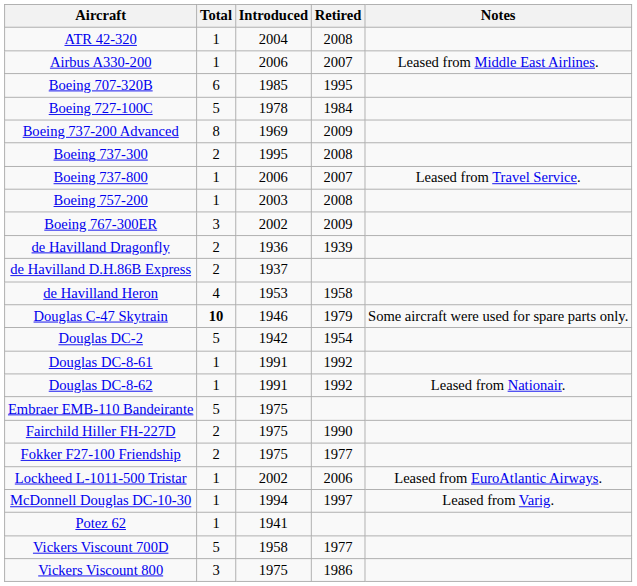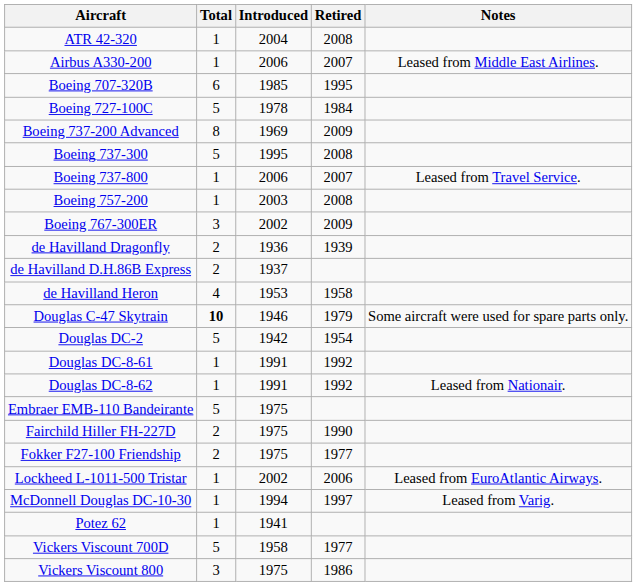 <table class="wikitable" style="margin:0.5em auto; text-align:center">
 <tr>
 <th>Aircraft</th>
 <th>Total</th>
 <th>Introduced</th>
 <th>Retired</th>
 <th>Notes</th>
 </tr>
 <tr>
 <td><a href='#'>ATR 42-320</a></td>
 <td>1</td>
 <td>2004</td>
 <td>2008</td>
 <td></td>
 </tr>
 <tr>
 <td><a href='#'>Airbus A330-200</a></td>
 <td>1</td>
 <td>2006</td>
 <td>2007</td>
 <td>Leased from <a href='#'>Middle East Airlines</a>.</td>
 </tr>
 <tr>
 <td><a href='#'>Boeing 707-320B</a></td>
 <td>6</td>
 <td>1985</td>
 <td>1995</td>
 <td></td>
 </tr>
 <tr>
 <td><a href='#'>Boeing 727-100C</a></td>
 <td>5</td>
 <td>1978</td>
 <td>1984</td>
 <td></td>
 </tr>
 <tr>
 <td><a href='#'>Boeing 737-200 Advanced</a></td>
 <td>8</td>
 <td>1969</td>
 <td>2009</td>
 <td></td>
 </tr>
 <tr>
 <td><a href='#'>Boeing 737-300</a></td>
-<td>2</td>
+<td>5</td>
 <td>1995</td>
 <td>2008</td>
 <td></td>
 </tr>
 <tr>
 <td><a href='#'>Boeing 737-800</a></td>
 <td>1</td>
 <td>2006</td>
 <td>2007</td>
 <td>Leased from <a href='#'>Travel Service</a>.</td>
 </tr>
 <tr>
 <td><a href='#'>Boeing 757-200</a></td>
 <td>1</td>
 <td>2003</td>
 <td>2008</td>
 <td></td>
 </tr>
 <tr>
 <td><a href='#'>Boeing 767-300ER</a></td>
 <td>3</td>
 <td>2002</td>
 <td>2009</td>
 <td></td>
 </tr>
 <tr>
 <td><a href='#'>de Havilland Dragonfly</a></td>
 <td>2</td>
 <td>1936</td>
 <td>1939</td>
 <td></td>
 </tr>
 <tr>
 <td><a href='#'>de Havilland D.H.86B Express</a></td>
 <td>2</td>
 <td>1937</td>
 <td></td>
 <td></td>
 </tr>
 <tr>
 <td><a href='#'>de Havilland Heron</a></td>
 <td>4</td>
 <td>1953</td>
 <td>1958</td>
 <td></td>
 </tr>
 <tr>
 <td><a href='#'>Douglas C-47 Skytrain</a></td>
 <td><strong>10</strong></td>
 <td>1946</td>
 <td>1979</td>
 <td>Some aircraft were used for spare parts only.</td>
 </tr>
 <tr>
 <td><a href='#'>Douglas DC-2</a></td>
 <td>5</td>
 <td>1942</td>
 <td>1954</td>
 <td></td>
 </tr>
 <tr>
 <td><a href='#'>Douglas DC-8-61</a></td>
 <td>1</td>
 <td>1991</td>
 <td>1992</td>
 <td></td>
 </tr>
 <tr>
 <td><a href='#'>Douglas DC-8-62</a></td>
 <td>1</td>
 <td>1991</td>
 <td>1992</td>
 <td>Leased from <a href='#'>Nationair</a>.</td>
 </tr>
 <tr>
 <td><a href='#'>Embraer EMB-110 Bandeirante</a></td>
 <td>5</td>
 <td>1975</td>
 <td></td>
 <td></td>
 </tr>
 <tr>
 <td><a href='#'>Fairchild Hiller FH-227D</a></td>
 <td>2</td>
 <td>1975</td>
 <td>1990</td>
 <td></td>
 </tr>
 <tr>
 <td><a href='#'>Fokker F27-100 Friendship</a></td>
 <td>2</td>
 <td>1975</td>
 <td>1977</td>
 <td></td>
 </tr>
 <tr>
 <td><a href='#'>Lockheed L-1011-500 Tristar</a></td>
 <td>1</td>
 <td>2002</td>
 <td>2006</td>
 <td>Leased from <a href='#'>EuroAtlantic Airways</a>.</td>
 </tr>
 <tr>
 <td><a href='#'>McDonnell Douglas DC-10-30</a></td>
 <td>1</td>
 <td>1994</td>
 <td>1997</td>
 <td>Leased from <a href='#'>Varig</a>.</td>
 </tr>
 <tr>
 <td><a href='#'>Potez 62</a></td>
 <td>1</td>
 <td>1941</td>
 <td></td>
 <td></td>
 </tr>
 <tr>
 <td><a href='#'>Vickers Viscount 700D</a></td>
 <td>5</td>
 <td>1958</td>
 <td>1977</td>
 <td></td>
 </tr>
 <tr>
 <td><a href='#'>Vickers Viscount 800</a></td>
 <td>3</td>
 <td>1975</td>
 <td>1986</td>
 <td></td>
 </tr>
 </table>
